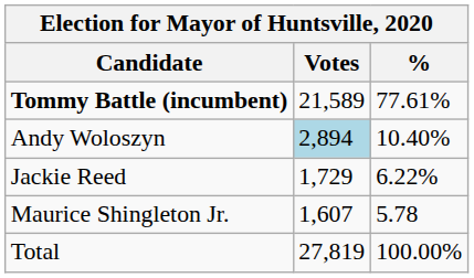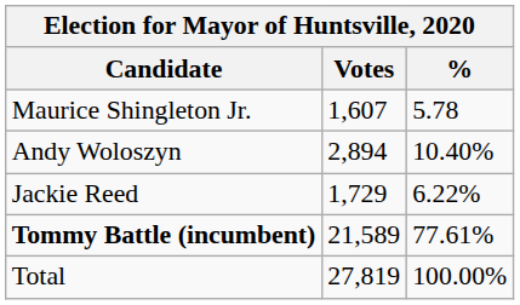 <table class="wikitable">
 <tr>
 <th colspan="3">Election for Mayor of Huntsville, 2020</th>
 </tr>
 <tr>
 <th>Candidate</th>
 <th>Votes</th>
 <th>%</th>
 </tr>
 <tr>
-<td><strong>Tommy Battle (incumbent)</strong></td>
-<td>21,589</td>
-<td>77.61%</td>
+<td>Maurice Shingleton Jr.</td>
+<td>1,607</td>
+<td>5.78</td>
 </tr>
 <tr>
 <td>Andy Woloszyn</td>
-<td style="background: lightblue;">2,894</td>
+<td>2,894</td>
 <td>10.40%</td>
 </tr>
 <tr>
 <td>Jackie Reed</td>
 <td>1,729</td>
 <td>6.22%</td>
 </tr>
 <tr>
-<td>Maurice Shingleton Jr.</td>
-<td>1,607</td>
-<td>5.78</td>
+<td><strong>Tommy Battle (incumbent)</strong></td>
+<td>21,589</td>
+<td>77.61%</td>
 </tr>
 <tr>
 <td>Total</td>
 <td>27,819</td>
 <td>100.00%</td>
 </tr>
 </table>
